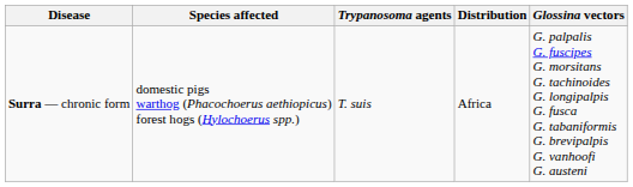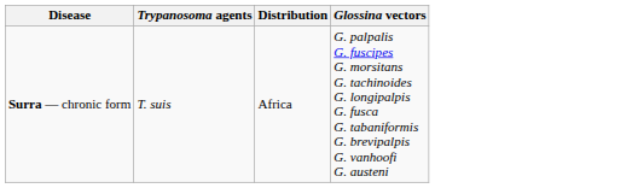 <table class="wikitable">
 <tr>
 <th>Disease</th>
-<th>Species affected</th>
 <th><em>Trypanosoma</em> agents</th>
 <th>Distribution</th>
 <th><em>Glossina</em> vectors</th>
 </tr>
 <tr>
 <td><strong>Surra</strong> — chronic form</td>
-<td>domestic pigs<br><a href='#'>warthog</a> (<em>Phacochoerus aethiopicus</em>)<br>forest hogs (<em><a href='#'>Hylochoerus</a> spp.</em>)</td>
 <td><em>T. suis</em></td>
 <td>Africa</td>
 <td><em>G. palpalis</em><br><em><a href='#'>G. fuscipes</a></em><br><em>G. morsitans</em><br><em>G. tachinoides</em><br><em>G. longipalpis</em><br><em>G. fusca</em><br><em>G. tabaniformis</em><br><em>G. brevipalpis</em><br><em>G. vanhoofi</em><br><em>G. austeni</em></td>
 </tr>
 </table>
